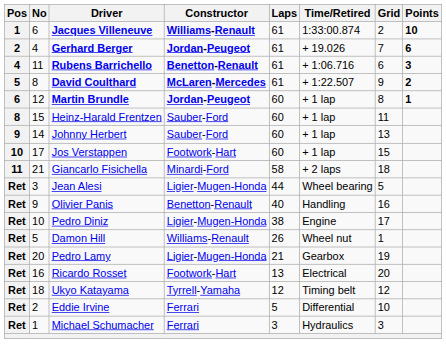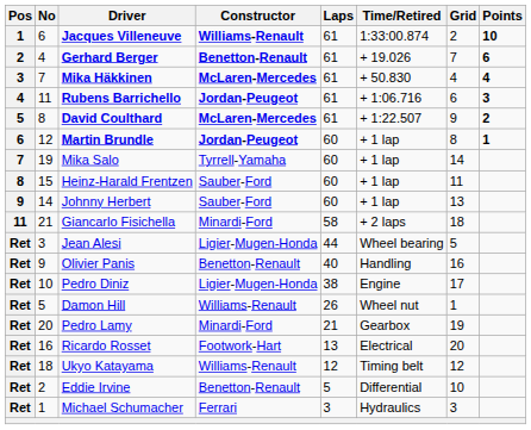 <table class="wikitable" style="font-size: 95%;">
 <tr>
 <th>Pos</th>
 <th>No</th>
 <th>Driver</th>
 <th>Constructor</th>
 <th>Laps</th>
 <th>Time/Retired</th>
 <th>Grid</th>
 <th>Points</th>
 </tr>
 <tr>
 <th>1</th>
 <td>6</td>
 <td> <strong><a href='#'>Jacques Villeneuve</a></strong></td>
 <td><strong><a href='#'>Williams</a>-<a href='#'>Renault</a></strong></td>
 <td>61</td>
 <td>1:33:00.874</td>
 <td>2</td>
 <td><strong>10</strong></td>
 </tr>
 <tr>
 <th>2</th>
 <td>4</td>
 <td> <strong><a href='#'>Gerhard Berger</a></strong></td>
-<td><strong><a href='#'>Jordan</a>-<a href='#'>Peugeot</a></strong></td>
+<td><strong><a href='#'>Benetton</a>-<a href='#'>Renault</a></strong></td>
 <td>61</td>
 <td>+ 19.026</td>
 <td>7</td>
 <td><strong>6</strong></td>
 </tr>
 <tr>
+<th>3</th>
+<td>7</td>
+<td> <strong><a href='#'>Mika Häkkinen</a></strong></td>
+<td><strong><a href='#'>McLaren</a>-<a href='#'>Mercedes</a></strong></td>
+<td>61</td>
+<td>+ 50.830</td>
+<td>4</td>
+<td><strong>4</strong></td>
+</tr>
+<tr>
 <th>4</th>
 <td>11</td>
 <td> <strong><a href='#'>Rubens Barrichello</a></strong></td>
-<td><strong><a href='#'>Benetton</a>-<a href='#'>Renault</a></strong></td>
+<td><strong><a href='#'>Jordan</a>-<a href='#'>Peugeot</a></strong></td>
 <td>61</td>
 <td>+ 1:06.716</td>
 <td>6</td>
 <td><strong>3</strong></td>
 </tr>
 <tr>
 <th>5</th>
 <td>8</td>
 <td> <strong><a href='#'>David Coulthard</a></strong></td>
 <td><strong><a href='#'>McLaren</a>-<a href='#'>Mercedes</a></strong></td>
 <td>61</td>
 <td>+ 1:22.507</td>
 <td>9</td>
 <td><strong>2</strong></td>
 </tr>
 <tr>
 <th>6</th>
 <td>12</td>
 <td> <strong><a href='#'>Martin Brundle</a></strong></td>
 <td><strong><a href='#'>Jordan</a>-<a href='#'>Peugeot</a></strong></td>
 <td>60</td>
 <td>+ 1 lap</td>
 <td>8</td>
 <td><strong>1</strong></td>
 </tr>
 <tr>
+<th>7</th>
+<td>19</td>
+<td> <a href='#'>Mika Salo</a></td>
+<td><a href='#'>Tyrrell</a>-<a href='#'>Yamaha</a></td>
+<td>60</td>
+<td>+ 1 lap</td>
+<td>14</td>
+<td> </td>
+</tr>
+<tr>
 <th>8</th>
 <td>15</td>
 <td> <a href='#'>Heinz-Harald Frentzen</a></td>
 <td><a href='#'>Sauber</a>-<a href='#'>Ford</a></td>
 <td>60</td>
 <td>+ 1 lap</td>
 <td>11</td>
 <td> </td>
 </tr>
 <tr>
 <th>9</th>
 <td>14</td>
 <td> <a href='#'>Johnny Herbert</a></td>
 <td><a href='#'>Sauber</a>-<a href='#'>Ford</a></td>
 <td>60</td>
 <td>+ 1 lap</td>
 <td>13</td>
-<td> </td>
-</tr>
-<tr>
-<th>10</th>
-<td>17</td>
-<td> <a href='#'>Jos Verstappen</a></td>
-<td><a href='#'>Footwork</a>-<a href='#'>Hart</a></td>
-<td>60</td>
-<td>+ 1 lap</td>
-<td>15</td>
 <td> </td>
 </tr>
 <tr>
 <th>11</th>
 <td>21</td>
 <td> <a href='#'>Giancarlo Fisichella</a></td>
 <td><a href='#'>Minardi</a>-<a href='#'>Ford</a></td>
 <td>58</td>
 <td>+ 2 laps</td>
 <td>18</td>
 <td> </td>
 </tr>
 <tr>
 <th>Ret</th>
 <td>3</td>
 <td> <a href='#'>Jean Alesi</a></td>
 <td><a href='#'>Ligier</a>-<a href='#'>Mugen-Honda</a></td>
 <td>44</td>
 <td>Wheel bearing</td>
 <td>5</td>
 <td> </td>
 </tr>
 <tr>
 <th>Ret</th>
 <td>9</td>
 <td> <a href='#'>Olivier Panis</a></td>
 <td><a href='#'>Benetton</a>-<a href='#'>Renault</a></td>
 <td>40</td>
 <td>Handling</td>
 <td>16</td>
 <td> </td>
 </tr>
 <tr>
 <th>Ret</th>
 <td>10</td>
 <td> <a href='#'>Pedro Diniz</a></td>
 <td><a href='#'>Ligier</a>-<a href='#'>Mugen-Honda</a></td>
 <td>38</td>
 <td>Engine</td>
 <td>17</td>
 <td> </td>
 </tr>
 <tr>
 <th>Ret</th>
 <td>5</td>
 <td> <a href='#'>Damon Hill</a></td>
 <td><a href='#'>Williams</a>-<a href='#'>Renault</a></td>
 <td>26</td>
 <td>Wheel nut</td>
 <td>1</td>
 <td> </td>
 </tr>
 <tr>
 <th>Ret</th>
 <td>20</td>
 <td> <a href='#'>Pedro Lamy</a></td>
-<td><a href='#'>Ligier</a>-<a href='#'>Mugen-Honda</a></td>
+<td><a href='#'>Minardi</a>-<a href='#'>Ford</a></td>
 <td>21</td>
 <td>Gearbox</td>
 <td>19</td>
 <td> </td>
 </tr>
 <tr>
 <th>Ret</th>
 <td>16</td>
 <td> <a href='#'>Ricardo Rosset</a></td>
 <td><a href='#'>Footwork</a>-<a href='#'>Hart</a></td>
 <td>13</td>
 <td>Electrical</td>
 <td>20</td>
 <td> </td>
 </tr>
 <tr>
 <th>Ret</th>
 <td>18</td>
 <td> <a href='#'>Ukyo Katayama</a></td>
-<td><a href='#'>Tyrrell</a>-<a href='#'>Yamaha</a></td>
+<td><a href='#'>Williams</a>-<a href='#'>Renault</a></td>
 <td>12</td>
 <td>Timing belt</td>
 <td>12</td>
 <td> </td>
 </tr>
 <tr>
 <th>Ret</th>
 <td>2</td>
 <td> <a href='#'>Eddie Irvine</a></td>
-<td><a href='#'>Ferrari</a></td>
+<td><a href='#'>Benetton</a>-<a href='#'>Renault</a></td>
 <td>5</td>
 <td>Differential</td>
 <td>10</td>
 <td> </td>
 </tr>
 <tr>
 <th>Ret</th>
 <td>1</td>
 <td> <a href='#'>Michael Schumacher</a></td>
 <td><a href='#'>Ferrari</a></td>
 <td>3</td>
 <td>Hydraulics</td>
 <td>3</td>
 <td> </td>
 </tr>
 <tr>
 <th colspan="8"></th>
 </tr>
 </table>
